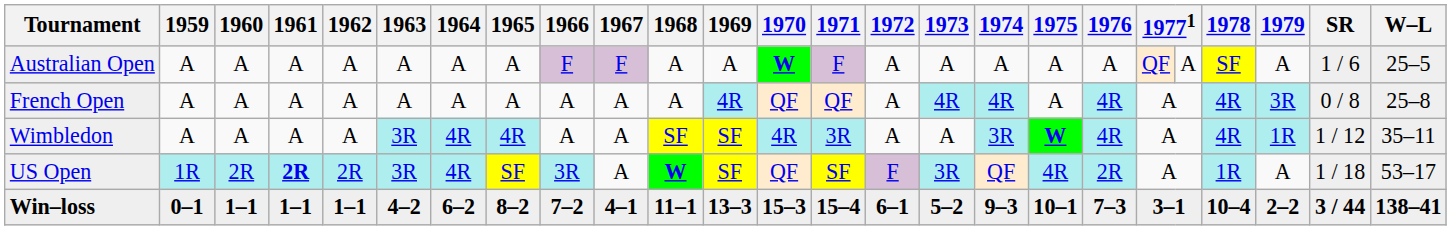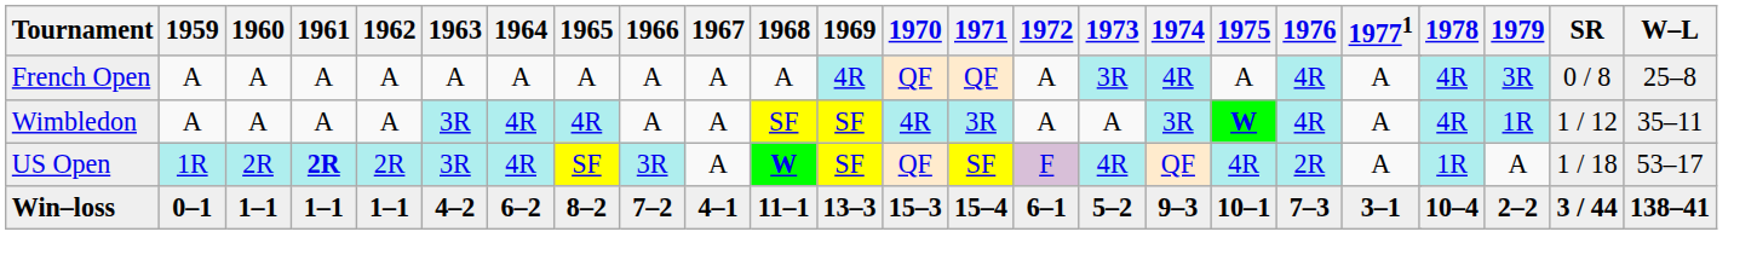 <table class="wikitable nowrap" style=text-align:center;font-size:97%>
 <tr>
 <th>Tournament</th>
 <th>1959</th>
 <th>1960</th>
 <th>1961</th>
 <th>1962</th>
 <th>1963</th>
 <th>1964</th>
 <th>1965</th>
 <th>1966</th>
 <th>1967</th>
 <th>1968</th>
 <th>1969</th>
 <th><a href='#'>1970</a></th>
 <th><a href='#'>1971</a></th>
 <th><a href='#'>1972</a></th>
 <th><a href='#'>1973</a></th>
 <th><a href='#'>1974</a></th>
 <th><a href='#'>1975</a></th>
 <th><a href='#'>1976</a></th>
 <th colspan=2><a href='#'>1977</a><sup>1</sup></th>
 <th><a href='#'>1978</a></th>
 <th><a href='#'>1979</a></th>
 <th>SR</th>
 <th>W–L</th>
 </tr>
 <tr>
-<td style=background:#efefef;text-align:left><a href='#'>Australian Open</a></td>
-<td>A</td>
-<td>A</td>
-<td>A</td>
-<td>A</td>
-<td>A</td>
-<td>A</td>
-<td>A</td>
-<td style=background:thistle><a href='#'>F</a></td>
-<td style=background:thistle><a href='#'>F</a></td>
-<td>A</td>
-<td>A</td>
-<td style=background:#0f0><a href='#'><strong>W</strong></a></td>
-<td style=background:thistle><a href='#'>F</a></td>
-<td>A</td>
-<td>A</td>
-<td>A</td>
-<td>A</td>
-<td>A</td>
-<td style=background:#ffebcd><a href='#'>QF</a></td>
-<td>A</td>
-<td style=background:yellow><a href='#'>SF</a></td>
-<td>A</td>
-<td style=background:#efefef>1 / 6</td>
-<td style=background:#efefef>25–5</td>
-</tr>
-<tr>
 <td style=background:#efefef;text-align:left><a href='#'>French Open</a></td>
 <td>A</td>
 <td>A</td>
 <td>A</td>
 <td>A</td>
 <td>A</td>
 <td>A</td>
 <td>A</td>
 <td>A</td>
 <td>A</td>
 <td>A</td>
 <td style=background:#afeeee><a href='#'>4R</a></td>
 <td style=background:#ffebcd><a href='#'>QF</a></td>
 <td style=background:#ffebcd><a href='#'>QF</a></td>
 <td>A</td>
-<td style=background:#afeeee><a href='#'>4R</a></td>
+<td style=background:#afeeee><a href='#'>3R</a></td>
 <td style=background:#afeeee><a href='#'>4R</a></td>
 <td>A</td>
 <td style=background:#afeeee><a href='#'>4R</a></td>
 <td colspan=2 style=text-align:center>A</td>
 <td style=background:#afeeee><a href='#'>4R</a></td>
 <td style=background:#afeeee><a href='#'>3R</a></td>
 <td style=background:#efefef>0 / 8</td>
 <td style=background:#efefef>25–8</td>
 </tr>
 <tr>
 <td style=background:#efefef;text-align:left><a href='#'>Wimbledon</a></td>
 <td>A</td>
 <td>A</td>
 <td>A</td>
 <td>A</td>
 <td style=background:#afeeee><a href='#'>3R</a></td>
 <td style=background:#afeeee><a href='#'>4R</a></td>
 <td style=background:#afeeee><a href='#'>4R</a></td>
 <td>A</td>
 <td>A</td>
 <td style=background:yellow><a href='#'>SF</a></td>
 <td style=background:yellow><a href='#'>SF</a></td>
 <td style=background:#afeeee><a href='#'>4R</a></td>
 <td style=background:#afeeee><a href='#'>3R</a></td>
 <td>A</td>
 <td>A</td>
 <td style=background:#afeeee><a href='#'>3R</a></td>
 <td style=background:#0f0><a href='#'><strong>W</strong></a></td>
 <td style=background:#afeeee><a href='#'>4R</a></td>
 <td style=text-align:center colspan=2>A</td>
 <td style=background:#afeeee><a href='#'>4R</a></td>
 <td style=background:#afeeee><a href='#'>1R</a></td>
 <td style=background:#efefef>1 / 12</td>
 <td style=background:#efefef>35–11</td>
 </tr>
 <tr>
 <td style=background:#efefef;text-align:left><a href='#'>US Open</a></td>
 <td style=background:#afeeee><a href='#'>1R</a></td>
 <td style=background:#afeeee><a href='#'>2R</a></td>
 <td style=background:#afeeee><strong><a href='#'>2R</a></strong></td>
 <td style=background:#afeeee><a href='#'>2R</a></td>
 <td style=background:#afeeee><a href='#'>3R</a></td>
 <td style=background:#afeeee><a href='#'>4R</a></td>
 <td style=background:yellow><a href='#'>SF</a></td>
 <td style=background:#afeeee><a href='#'>3R</a></td>
 <td>A</td>
 <td style=background:#0f0><a href='#'><strong>W</strong></a></td>
 <td style=background:yellow><a href='#'>SF</a></td>
 <td style=background:#ffebcd><a href='#'>QF</a></td>
 <td style=background:yellow><a href='#'>SF</a></td>
 <td style=background:thistle><a href='#'>F</a></td>
-<td style=background:#afeeee><a href='#'>3R</a></td>
+<td style=background:#afeeee><a href='#'>4R</a></td>
 <td style=background:#ffebcd><a href='#'>QF</a></td>
 <td style=background:#afeeee><a href='#'>4R</a></td>
 <td style=background:#afeeee><a href='#'>2R</a></td>
 <td style=text-align:center colspan=2>A</td>
 <td style=background:#afeeee><a href='#'>1R</a></td>
 <td>A</td>
 <td style=background:#efefef>1 / 18</td>
 <td style=background:#efefef>53–17</td>
 </tr>
 <tr style=background:#efefef;font-weight:bold>
 <td align=left>Win–loss</td>
 <td>0–1</td>
 <td>1–1</td>
 <td>1–1</td>
 <td>1–1</td>
 <td>4–2</td>
 <td>6–2</td>
 <td>8–2</td>
 <td>7–2</td>
 <td>4–1</td>
 <td>11–1</td>
 <td>13–3</td>
 <td>15–3</td>
 <td>15–4</td>
 <td>6–1</td>
 <td>5–2</td>
 <td>9–3</td>
 <td>10–1</td>
 <td>7–3</td>
 <td colspan=2>3–1</td>
 <td>10–4</td>
 <td>2–2</td>
 <td>3 / 44</td>
 <td>138–41</td>
 </tr>
 </table>
